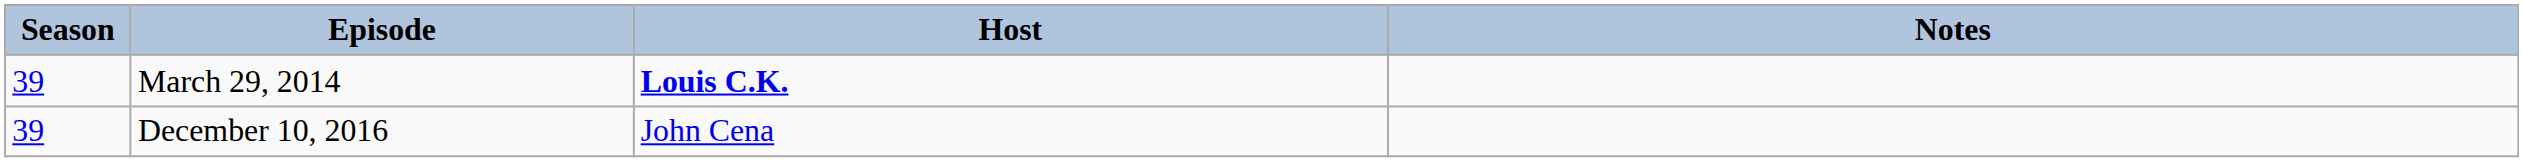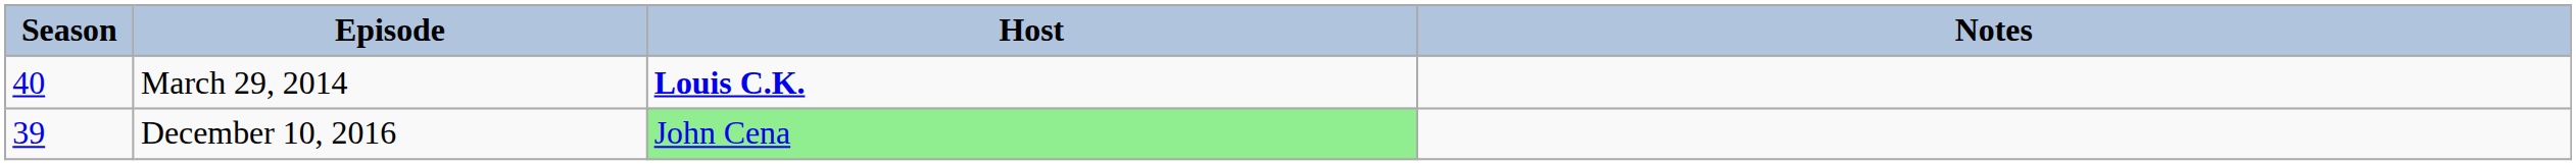 <table class="wikitable" style="width:100%;">
 <tr>
 <th style="background:#B0C4DE;" width="5%">Season</th>
 <th style="background:#B0C4DE;" width="20%">Episode</th>
 <th style="background:#B0C4DE;" width="30%">Host</th>
 <th style="background:#B0C4DE;" width="45%">Notes</th>
 </tr>
 <tr>
-<td><a href='#'>39</a></td>
+<td><a href='#'>40</a></td>
 <td>March 29, 2014</td>
 <td><strong><a href='#'>Louis C.K.</a></strong></td>
 <td></td>
 </tr>
 <tr>
 <td><a href='#'>39</a></td>
 <td>December 10, 2016</td>
-<td><a href='#'>John Cena</a></td>
+<td style="background: lightgreen;"><a href='#'>John Cena</a></td>
 <td></td>
 </tr>
 </table>
